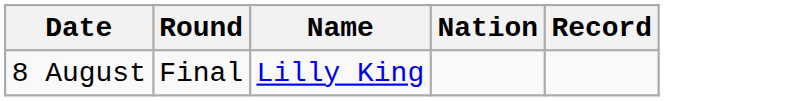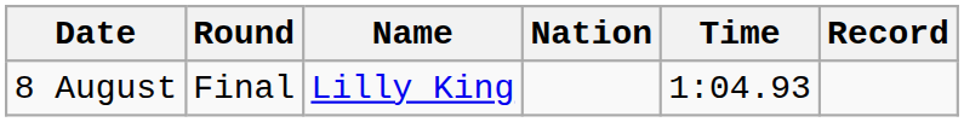 <table class=wikitable style=text-align:center>
 <tr>
 <th>Date</th>
 <th>Round</th>
 <th>Name</th>
 <th>Nation</th>
+<th>Time</th>
 <th>Record</th>
 </tr>
 <tr>
 <td>8 August</td>
 <td>Final</td>
 <td><a href='#'>Lilly King</a></td>
 <td></td>
+<td>1:04.93</td>
 <td></td>
 </tr>
 </table>
